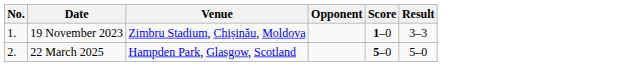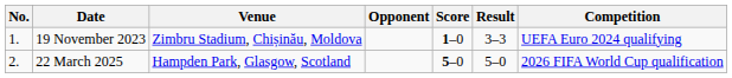 <table class="wikitable">
 <tr>
 <th>No.</th>
 <th>Date</th>
 <th>Venue</th>
 <th>Opponent</th>
 <th>Score</th>
 <th>Result</th>
+<th>Competition</th>
 </tr>
 <tr>
 <td>1.</td>
 <td>19 November 2023</td>
 <td><a href='#'>Zimbru Stadium</a>, <a href='#'>Chișinău</a>, <a href='#'>Moldova</a></td>
 <td></td>
 <td align=center><strong>1</strong>–0</td>
 <td align=center>3–3</td>
+<td><a href='#'>UEFA Euro 2024 qualifying</a></td>
 </tr>
 <tr>
 <td>2.</td>
 <td>22 March 2025</td>
 <td><a href='#'>Hampden Park</a>, <a href='#'>Glasgow</a>, <a href='#'>Scotland</a></td>
 <td></td>
 <td align=center><strong>5</strong>–0</td>
 <td align=center>5–0</td>
+<td><a href='#'>2026 FIFA World Cup qualification</a></td>
 </tr>
 </table>
